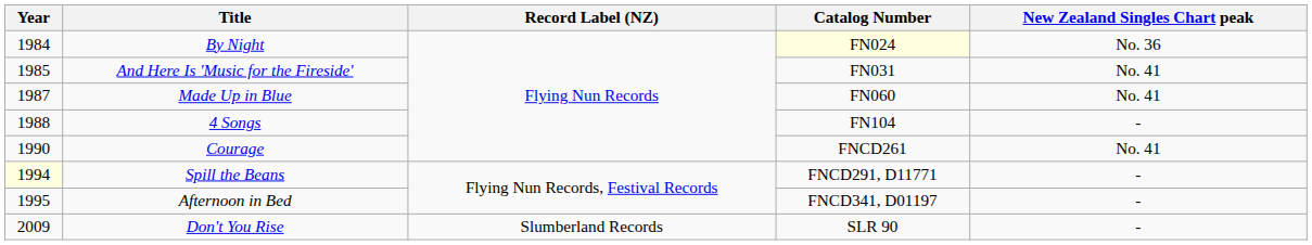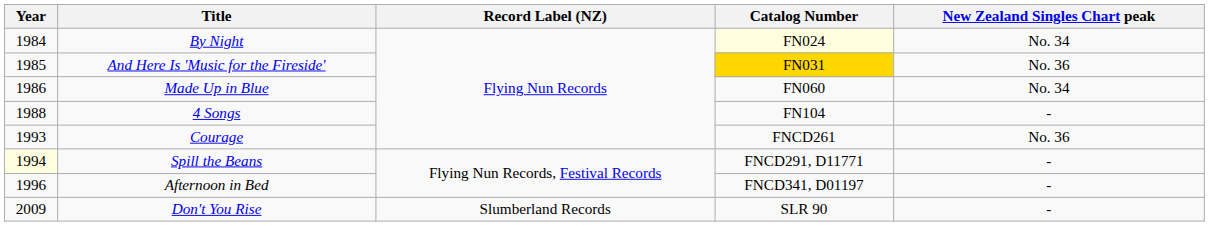 <table class="wikitable" style="text-align:center; width: 100%;">
 <tr>
 <th>Year</th>
 <th>Title</th>
 <th>Record Label (NZ)</th>
 <th>Catalog Number</th>
 <th><a href='#'>New Zealand Singles Chart</a> peak</th>
 </tr>
 <tr>
 <td>1984</td>
 <td><em><a href='#'>By Night</a></em></td>
 <td rowspan=5><a href='#'>Flying Nun Records</a></td>
 <td style="background: lightyellow;">FN024</td>
-<td>No. 36</td>
+<td>No. 34</td>
 </tr>
 <tr>
 <td>1985</td>
 <td><em><a href='#'>And Here Is 'Music for the Fireside'</a></em></td>
-<td>FN031</td>
-<td>No. 41</td>
+<td style="background: gold;">FN031</td>
+<td>No. 36</td>
 </tr>
 <tr>
-<td>1987</td>
+<td>1986</td>
 <td><em><a href='#'>Made Up in Blue</a></em></td>
 <td>FN060</td>
-<td>No. 41</td>
+<td>No. 34</td>
 </tr>
 <tr>
 <td>1988</td>
 <td><em><a href='#'>4 Songs</a></em></td>
 <td>FN104</td>
 <td>-</td>
 </tr>
 <tr>
-<td>1990</td>
+<td>1993</td>
 <td><em><a href='#'>Courage</a></em></td>
 <td>FNCD261</td>
-<td>No. 41</td>
+<td>No. 36</td>
 </tr>
 <tr>
 <td style="background: lightyellow;">1994</td>
 <td><em><a href='#'>Spill the Beans</a></em></td>
 <td rowspan=2>Flying Nun Records, <a href='#'>Festival Records</a></td>
 <td>FNCD291, D11771</td>
 <td>-</td>
 </tr>
 <tr>
-<td>1995</td>
+<td>1996</td>
 <td><em>Afternoon in Bed</em></td>
 <td>FNCD341, D01197</td>
 <td>-</td>
 </tr>
 <tr>
 <td>2009</td>
 <td><em><a href='#'>Don't You Rise</a></em></td>
 <td rowspan=2>Slumberland Records</td>
 <td>SLR 90</td>
 <td>-</td>
 </tr>
 </table>
